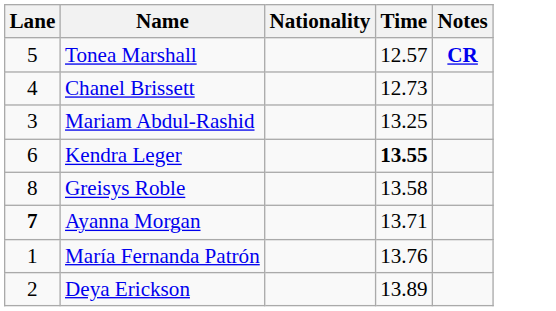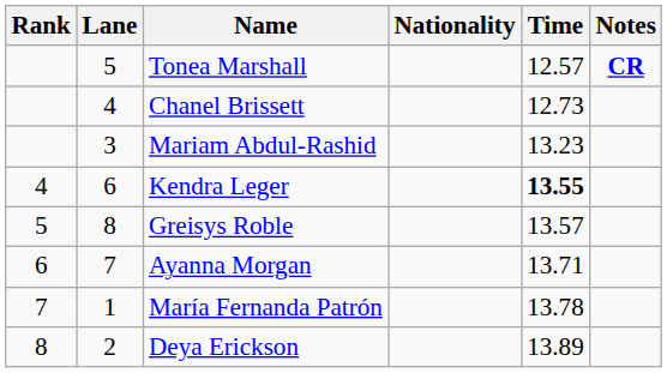 <table class="wikitable sortable" style="text-align:center">
 <tr>
+<th>Rank</th>
 <th>Lane</th>
 <th>Name</th>
 <th>Nationality</th>
 <th>Time</th>
 <th>Notes</th>
 </tr>
 <tr>
+<td></td>
 <td>5</td>
 <td align=left><a href='#'>Tonea Marshall</a></td>
 <td align=left></td>
 <td>12.57</td>
 <td><strong><a href='#'>CR</a></strong></td>
 </tr>
 <tr>
+<td></td>
 <td>4</td>
 <td align=left><a href='#'>Chanel Brissett</a></td>
 <td align=left></td>
 <td>12.73</td>
 <td></td>
 </tr>
 <tr>
+<td></td>
 <td>3</td>
 <td align=left><a href='#'>Mariam Abdul-Rashid</a></td>
 <td align=left></td>
-<td>13.25</td>
+<td>13.23</td>
 <td></td>
 </tr>
 <tr>
+<td>4</td>
 <td>6</td>
 <td align=left><a href='#'>Kendra Leger</a></td>
 <td align=left></td>
 <td><strong>13.55</strong></td>
 <td></td>
 </tr>
 <tr>
+<td>5</td>
 <td>8</td>
 <td align=left><a href='#'>Greisys Roble</a></td>
 <td align=left></td>
-<td>13.58</td>
+<td>13.57</td>
 <td></td>
 </tr>
 <tr>
-<td><strong>7</strong></td>
+<td>6</td>
+<td>7</td>
 <td align=left><a href='#'>Ayanna Morgan</a></td>
 <td align=left></td>
 <td>13.71</td>
 <td></td>
 </tr>
 <tr>
+<td>7</td>
 <td>1</td>
 <td align=left><a href='#'>María Fernanda Patrón</a></td>
 <td align=left></td>
-<td>13.76</td>
+<td>13.78</td>
 <td></td>
 </tr>
 <tr>
+<td>8</td>
 <td>2</td>
 <td align=left><a href='#'>Deya Erickson</a></td>
 <td align=left></td>
 <td>13.89</td>
 <td></td>
 </tr>
 </table>
